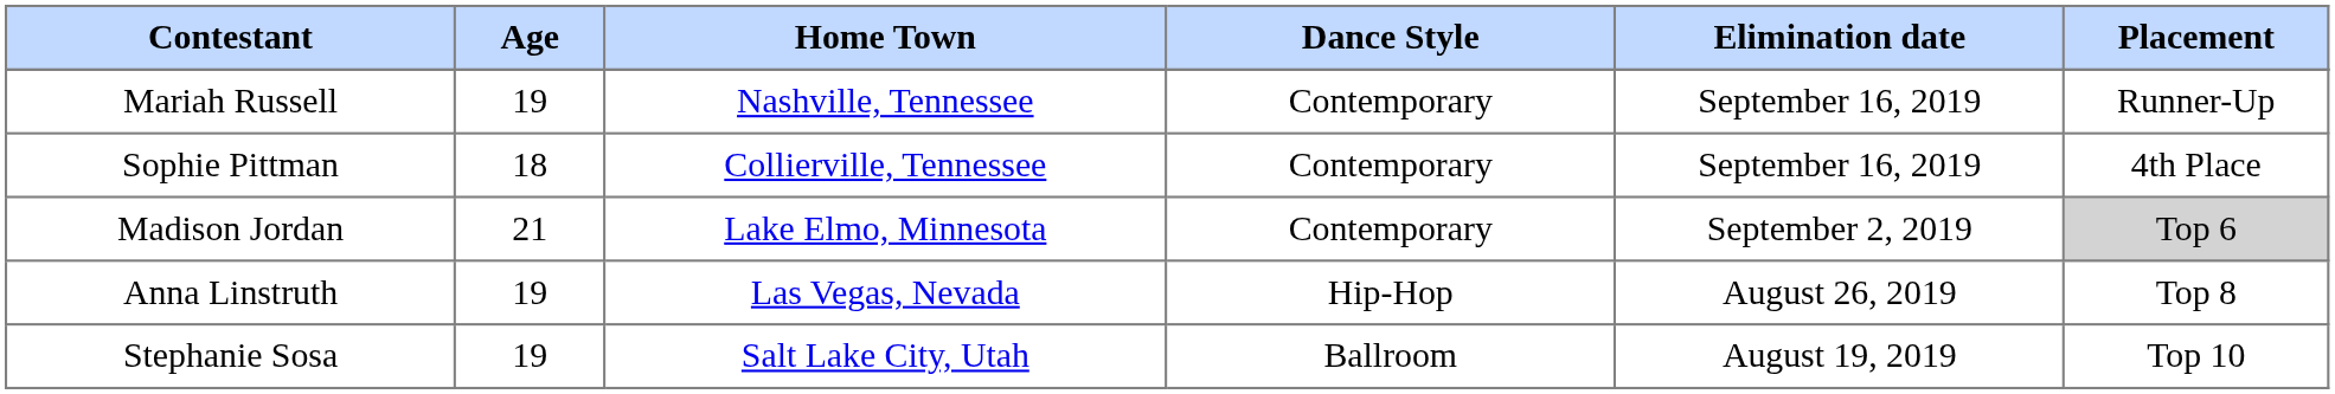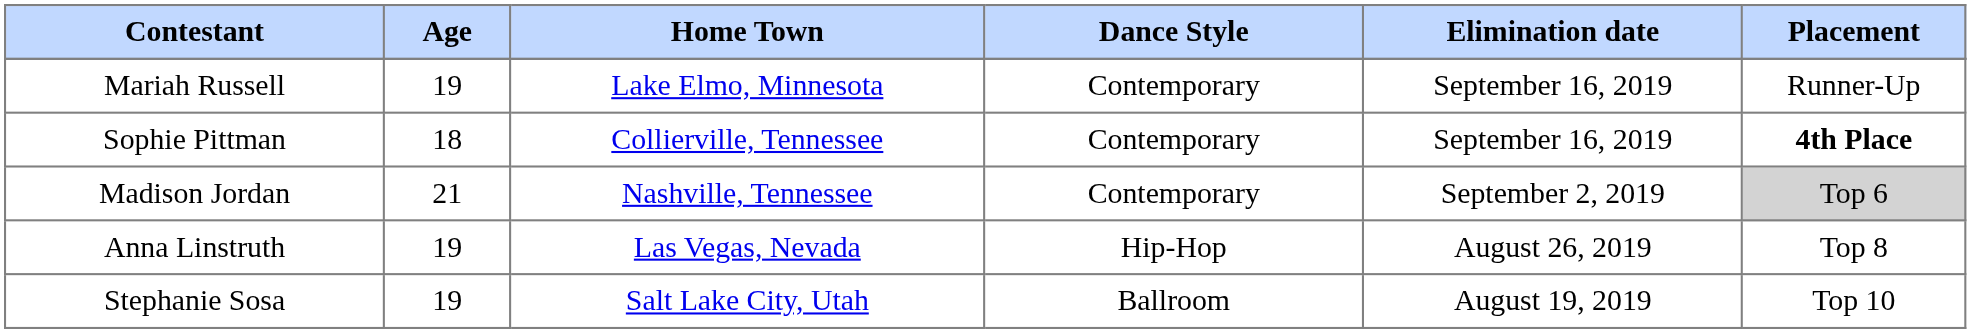 <table border="1" cellpadding="4" cellspacing="0" style="text-align:center; font-size:90%; border-collapse:collapse; width:75%;">
 <tr style="background:#C1D8FF;">
 <th style="width:12%;">Contestant</th>
 <th style="width:4%; text-align:center;">Age</th>
 <th style="width:15%;">Home Town</th>
 <th style="width:12%;">Dance Style</th>
 <th style="width:12%;">Elimination date</th>
 <th style="width:6%;">Placement</th>
 </tr>
 <tr>
 </tr>
 <tr>
 <td>Mariah Russell</td>
 <td>19</td>
-<td><a href='#'>Nashville, Tennessee</a></td>
+<td><a href='#'>Lake Elmo, Minnesota</a></td>
 <td>Contemporary</td>
 <td>September 16, 2019</td>
 <td>Runner-Up</td>
 </tr>
 <tr>
 <td>Sophie Pittman</td>
 <td>18</td>
 <td><a href='#'>Collierville, Tennessee</a></td>
 <td>Contemporary</td>
 <td>September 16, 2019</td>
-<td>4th Place</td>
+<td><strong>4th Place</strong></td>
 </tr>
 <tr>
 <td>Madison Jordan</td>
 <td>21</td>
-<td><a href='#'>Lake Elmo, Minnesota</a></td>
+<td><a href='#'>Nashville, Tennessee</a></td>
 <td>Contemporary</td>
 <td>September 2, 2019</td>
 <td style="background: lightgrey;">Top 6</td>
 </tr>
 <tr>
 <td>Anna Linstruth</td>
 <td>19</td>
 <td><a href='#'>Las Vegas, Nevada</a></td>
 <td>Hip-Hop</td>
 <td>August 26, 2019</td>
 <td>Top 8</td>
 </tr>
 <tr>
 <td>Stephanie Sosa</td>
 <td>19</td>
 <td><a href='#'>Salt Lake City, Utah</a></td>
 <td>Ballroom</td>
 <td>August 19, 2019</td>
 <td>Top 10</td>
 </tr>
 </table>
